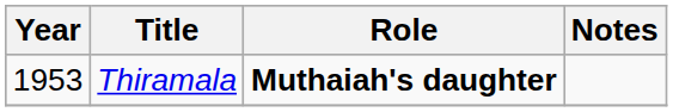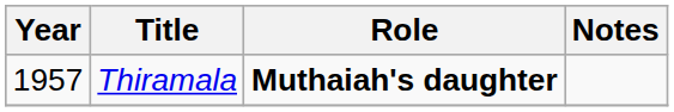 <table class="wikitable sortable">
 <tr>
 <th>Year</th>
 <th>Title</th>
 <th>Role</th>
 <th class="unsortable">Notes</th>
 </tr>
 <tr>
-<td>1953</td>
+<td>1957</td>
 <td><em><a href='#'>Thiramala</a></em></td>
 <td><strong>Muthaiah's daughter</strong></td>
 <td></td>
 </tr>
 <tr>
 </tr>
 </table>
